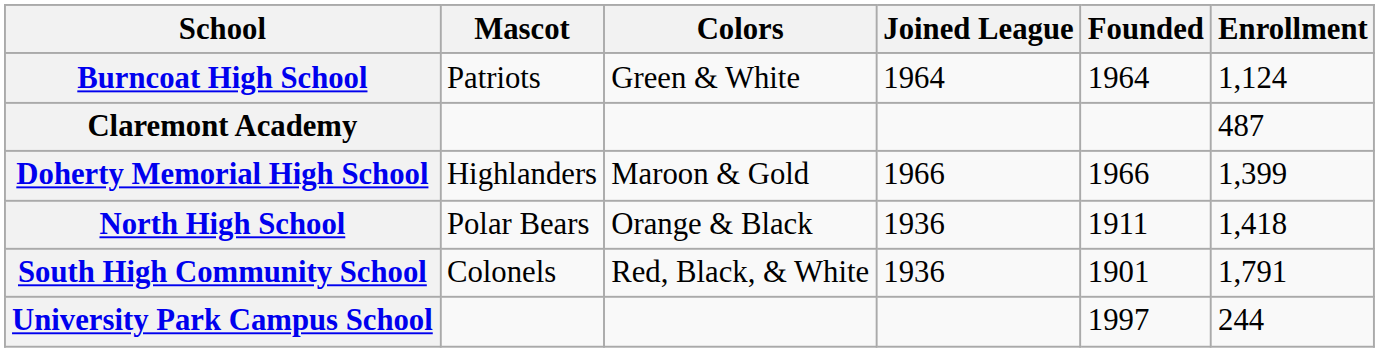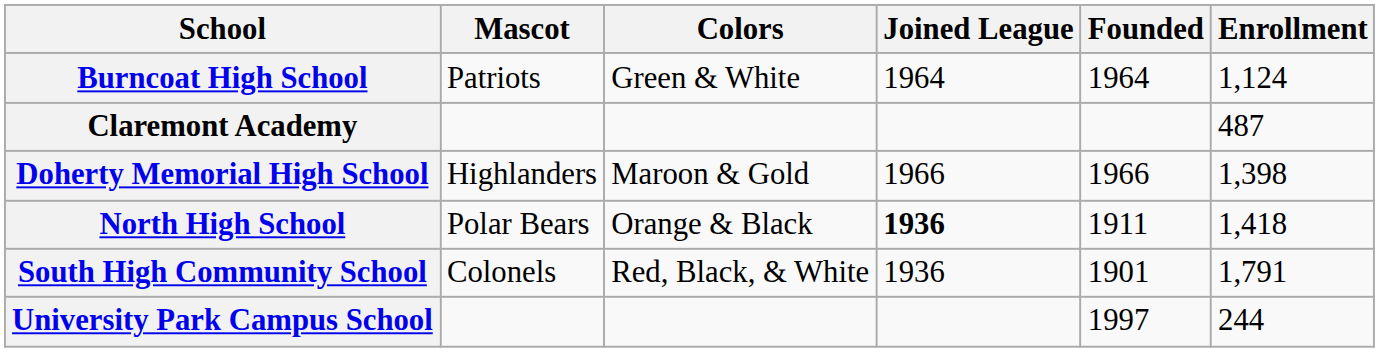 <table class="wikitable">
 <tr>
 <th>School</th>
 <th>Mascot</th>
 <th>Colors</th>
 <th>Joined League</th>
 <th>Founded</th>
 <th>Enrollment</th>
 </tr>
 <tr>
 <th><a href='#'>Burncoat High School</a></th>
 <td>Patriots</td>
 <td>Green & White  </td>
 <td>1964</td>
 <td>1964</td>
 <td>1,124</td>
 </tr>
 <tr>
 <th>Claremont Academy</th>
 <td></td>
 <td></td>
 <td></td>
 <td></td>
 <td>487</td>
 </tr>
 <tr>
 <th><a href='#'>Doherty Memorial High School</a></th>
 <td>Highlanders</td>
 <td>Maroon & Gold  </td>
 <td>1966</td>
 <td>1966</td>
-<td>1,399</td>
+<td>1,398</td>
 </tr>
 <tr>
 <th><a href='#'>North High School</a></th>
 <td>Polar Bears</td>
 <td>Orange & Black  </td>
-<td>1936</td>
+<td><strong>1936</strong></td>
 <td>1911</td>
 <td>1,418</td>
 </tr>
 <tr>
 <th><a href='#'>South High Community School</a></th>
 <td>Colonels</td>
 <td>Red, Black, & White   </td>
 <td>1936</td>
 <td>1901</td>
 <td>1,791</td>
 </tr>
 <tr>
 <th><a href='#'>University Park Campus School</a></th>
 <td></td>
 <td></td>
 <td></td>
 <td>1997</td>
 <td>244</td>
 </tr>
 </table>
